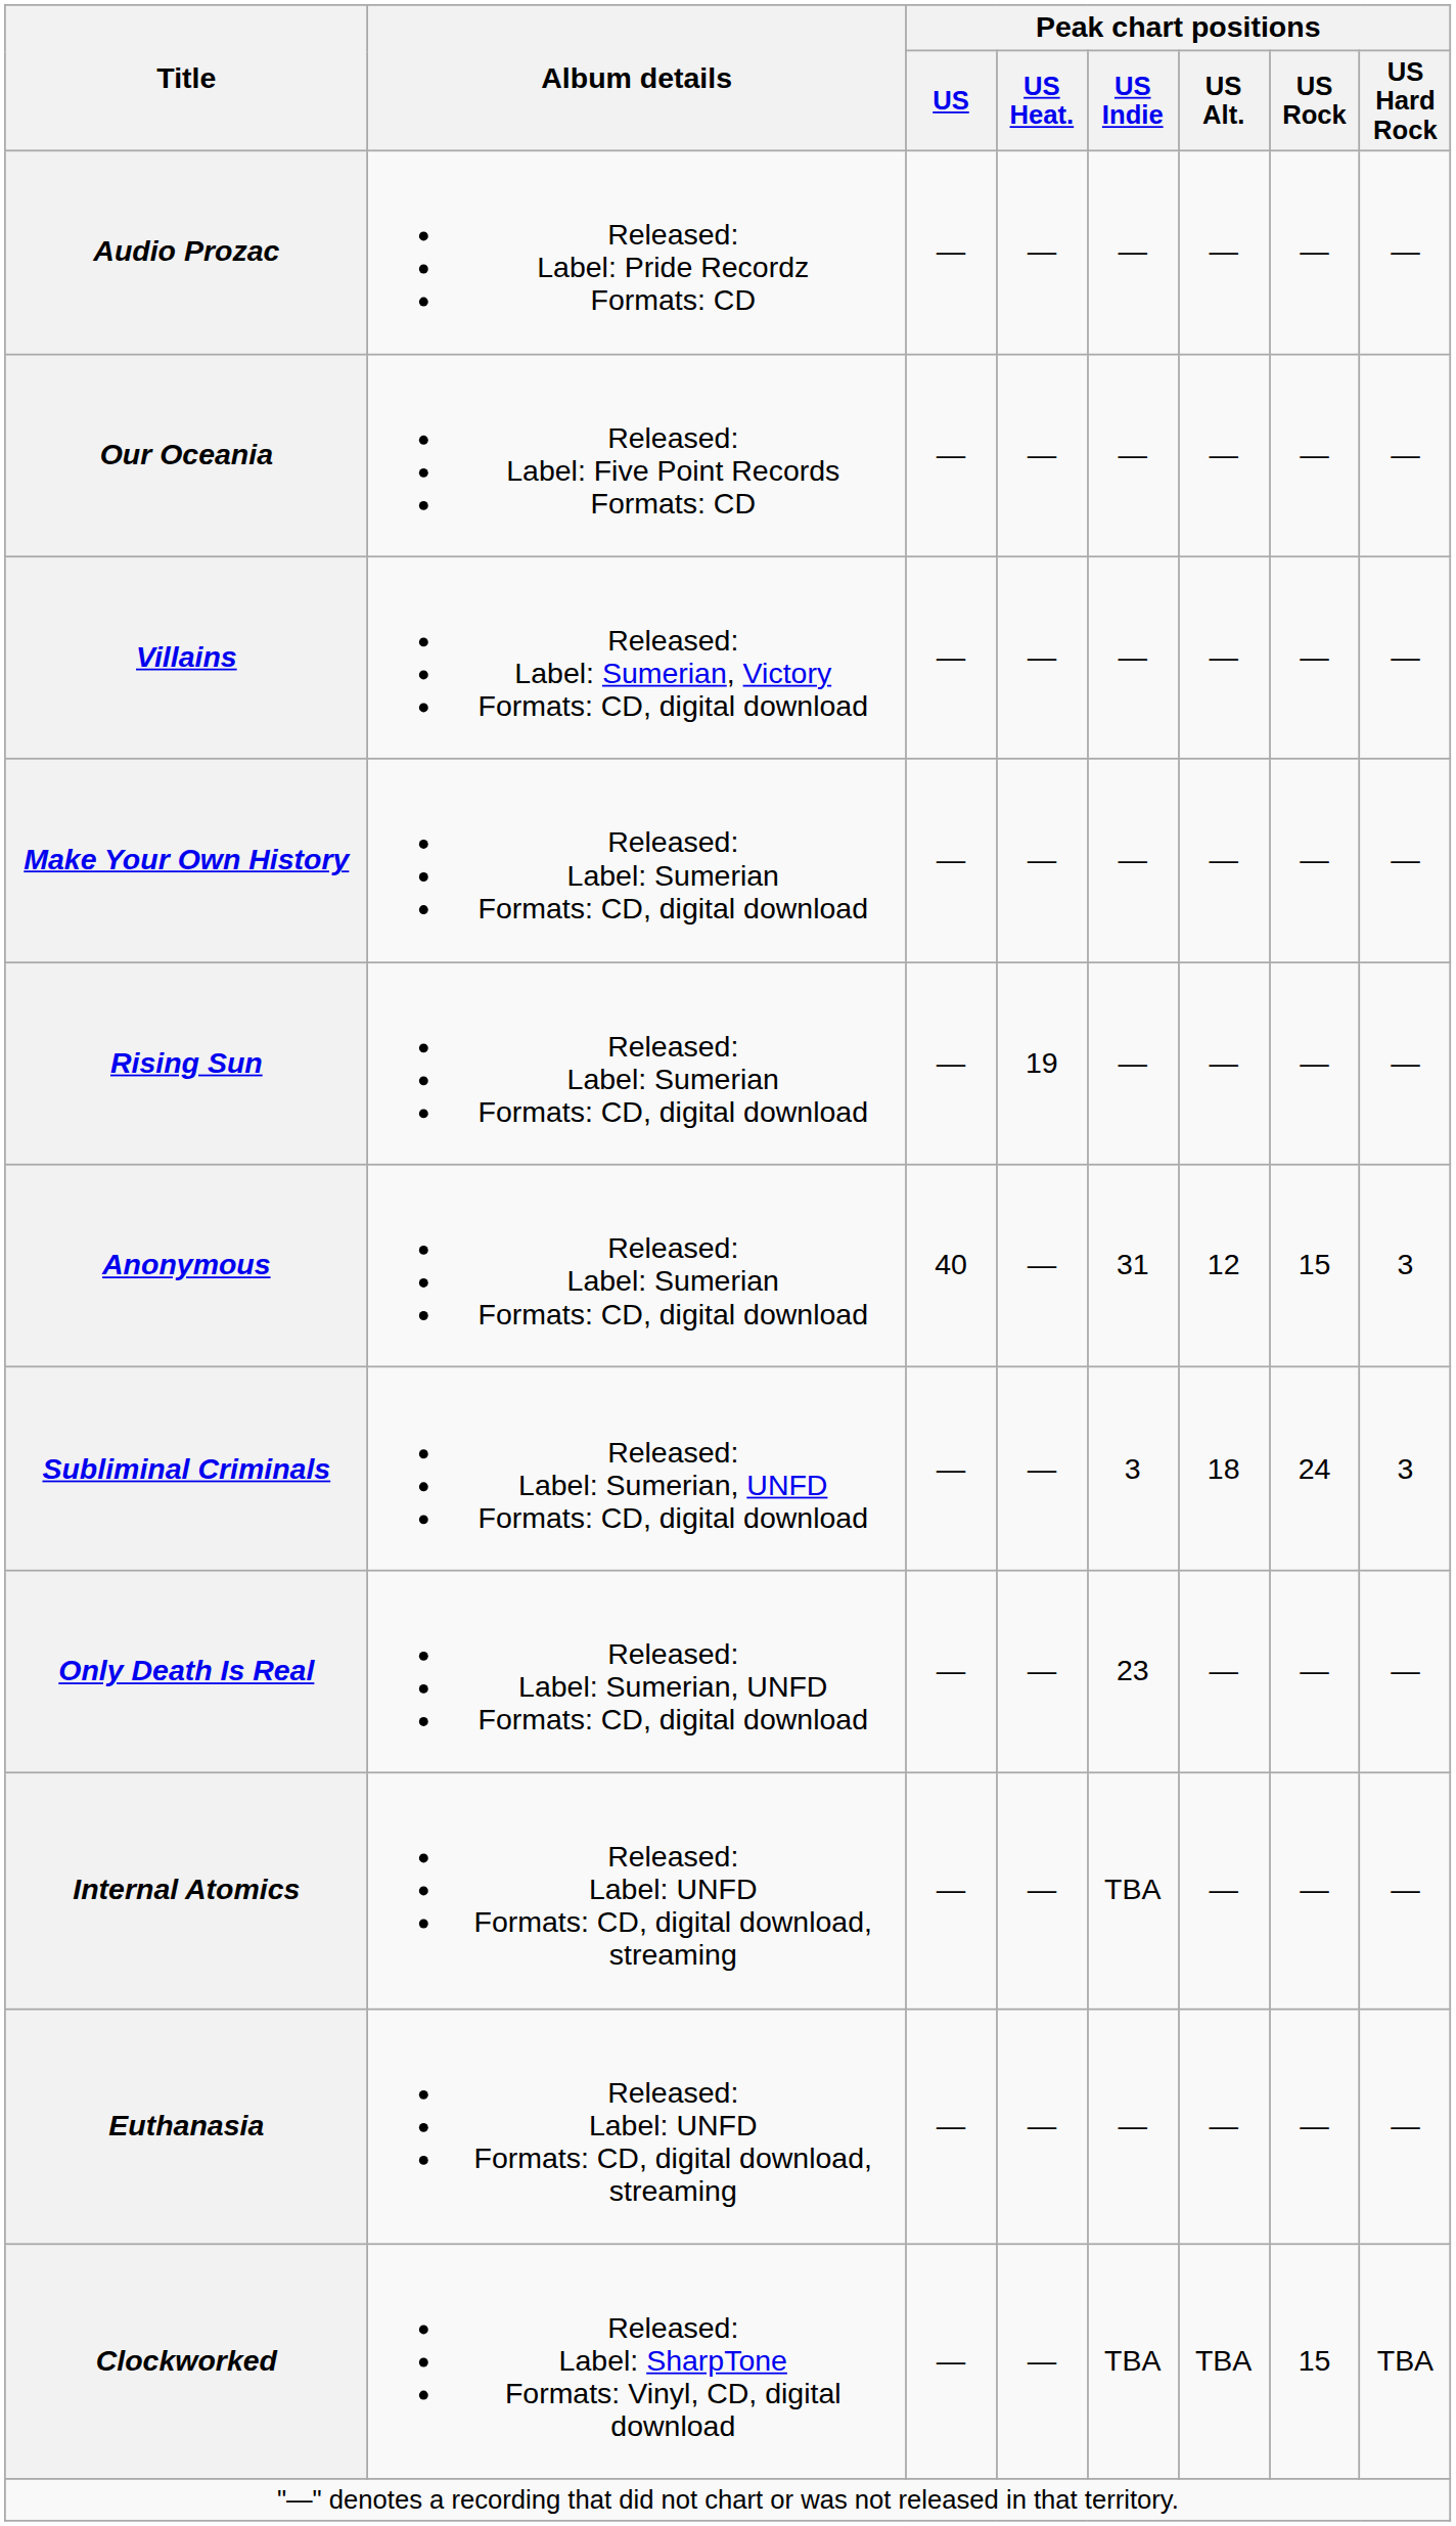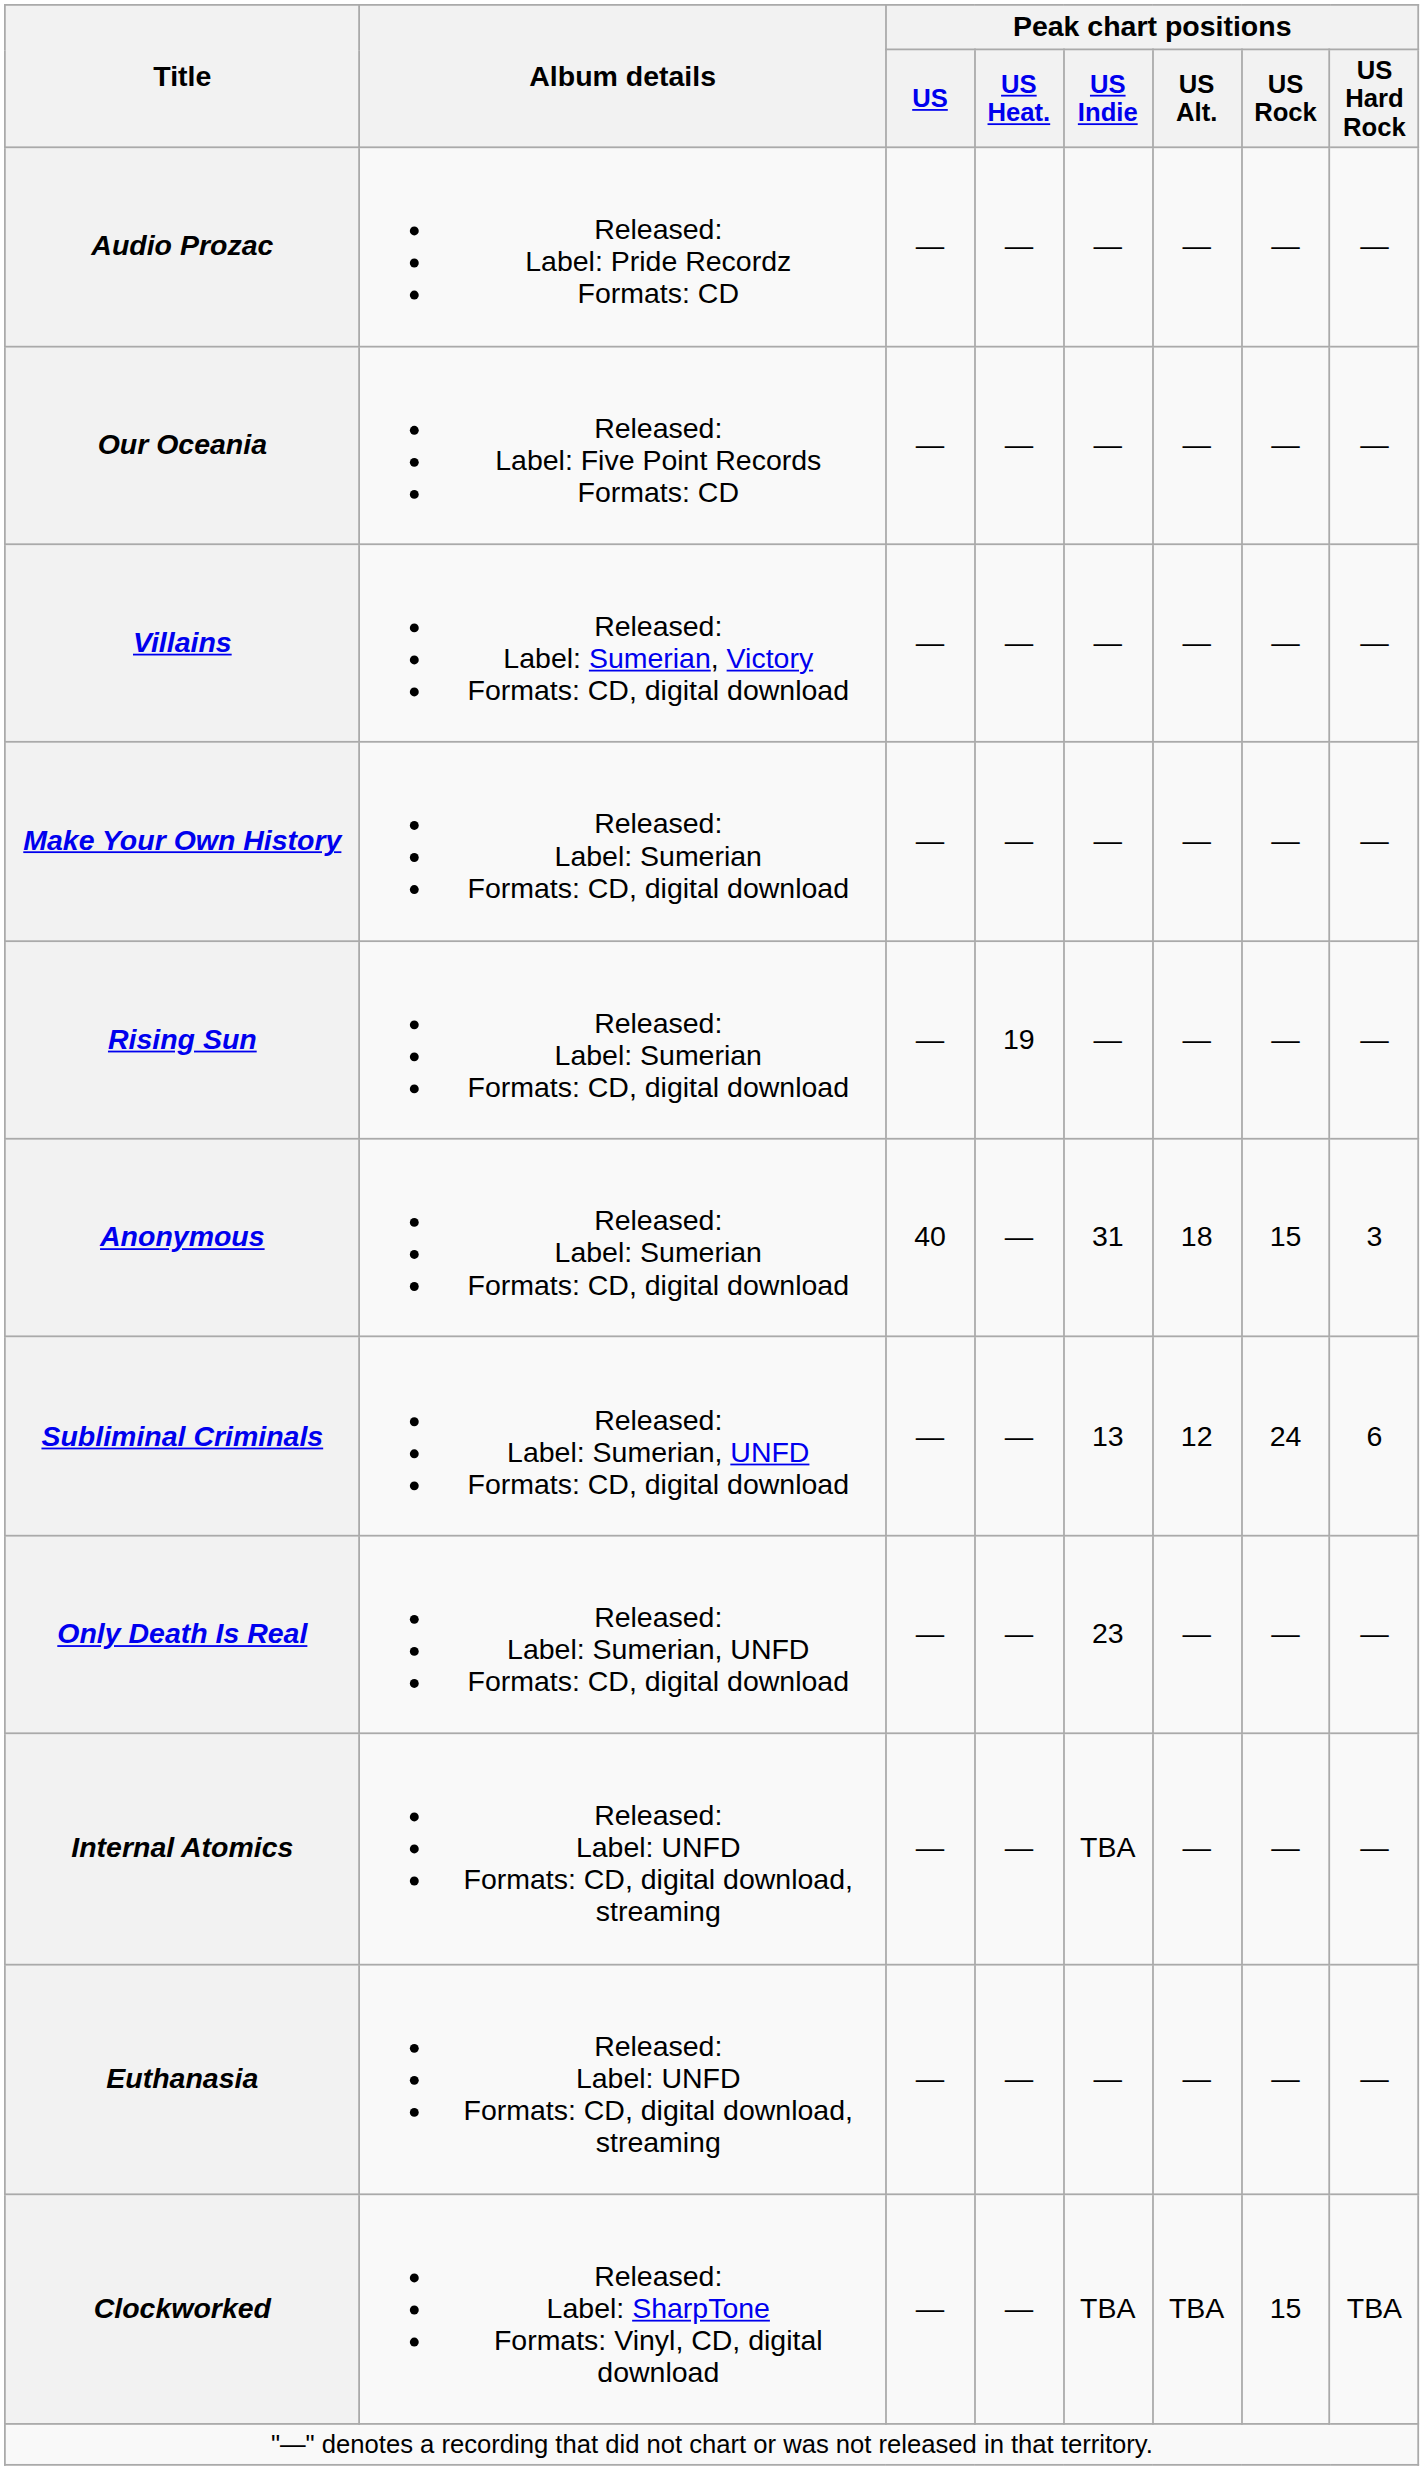 <table class="wikitable plainrowheaders" style="text-align:center;">
 <tr>
 <th scope="col" rowspan="2" style="width:12em;">Title</th>
 <th scope="col" rowspan="2" style="width:18em;">Album details</th>
 <th scope="col" colspan="10">Peak chart positions</th>
 </tr>
 <tr>
 <th scope="col" style="width:3em;font-size:90%;"><a href='#'>US</a><br></th>
 <th scope="col" style="width:3em;font-size:90%;"><a href='#'>US<br>Heat.</a><br></th>
 <th scope="col" style="width:3em;font-size:90%;"><a href='#'>US<br>Indie</a><br></th>
 <th scope="col" style="width:3em;font-size:90%;">US<br>Alt.<br></th>
 <th scope="col" style="width:3em;font-size:90%;">US<br>Rock<br></th>
 <th scope="col" style="width:3em;font-size:90%;">US<br>Hard Rock<br></th>
 </tr>
 <tr>
 <th scope="row"><em>Audio Prozac</em></th>
 <td><br><ul><li>Released: </li><li>Label: Pride Recordz</li><li>Formats: CD</li></ul></td>
 <td>—</td>
 <td>—</td>
 <td>—</td>
 <td>—</td>
 <td>—</td>
 <td>—</td>
 </tr>
 <tr>
 <th scope="row"><em>Our Oceania</em></th>
 <td><br><ul><li>Released: </li><li>Label: Five Point Records</li><li>Formats: CD</li></ul></td>
 <td>—</td>
 <td>—</td>
 <td>—</td>
 <td>—</td>
 <td>—</td>
 <td>—</td>
 </tr>
 <tr>
 <th scope="row"><em><a href='#'>Villains</a></em></th>
 <td><br><ul><li>Released: </li><li>Label: <a href='#'>Sumerian</a>, <a href='#'>Victory</a></li><li>Formats: CD, digital download</li></ul></td>
 <td>—</td>
 <td>—</td>
 <td>—</td>
 <td>—</td>
 <td>—</td>
 <td>—</td>
 </tr>
 <tr>
 <th scope="row"><em><a href='#'>Make Your Own History</a></em></th>
 <td><br><ul><li>Released: </li><li>Label: Sumerian</li><li>Formats: CD, digital download</li></ul></td>
 <td>—</td>
 <td>—</td>
 <td>—</td>
 <td>—</td>
 <td>—</td>
 <td>—</td>
 </tr>
 <tr>
 <th scope="row"><em><a href='#'>Rising Sun</a></em></th>
 <td><br><ul><li>Released: </li><li>Label: Sumerian</li><li>Formats: CD, digital download</li></ul></td>
 <td>—</td>
 <td>19</td>
 <td>—</td>
 <td>—</td>
 <td>—</td>
 <td>—</td>
 </tr>
 <tr>
 <th scope="row"><em><a href='#'>Anonymous</a></em></th>
 <td><br><ul><li>Released: </li><li>Label: Sumerian</li><li>Formats: CD, digital download</li></ul></td>
 <td>40</td>
 <td>—</td>
 <td>31</td>
-<td>12</td>
+<td>18</td>
 <td>15</td>
 <td>3</td>
 </tr>
 <tr>
 <th scope="row"><em><a href='#'>Subliminal Criminals</a></em></th>
 <td><br><ul><li>Released: </li><li>Label: Sumerian, <a href='#'>UNFD</a></li><li>Formats: CD, digital download</li></ul></td>
 <td>—</td>
 <td>—</td>
-<td>3</td>
-<td>18</td>
+<td>13</td>
+<td>12</td>
 <td>24</td>
-<td>3</td>
+<td>6</td>
 </tr>
 <tr>
 <th scope="row"><em><a href='#'>Only Death Is Real</a></em></th>
 <td><br><ul><li>Released: </li><li>Label: Sumerian, UNFD</li><li>Formats: CD, digital download</li></ul></td>
 <td>—</td>
 <td>—</td>
 <td>23</td>
 <td>—</td>
 <td>—</td>
 <td>—</td>
 </tr>
 <tr>
 <th scope="row"><em>Internal Atomics</em></th>
 <td><br><ul><li>Released: </li><li>Label: UNFD</li><li>Formats: CD, digital download, streaming</li></ul></td>
 <td>—</td>
 <td>—</td>
 <td>TBA</td>
 <td>—</td>
 <td>—</td>
 <td>—</td>
 </tr>
 <tr>
 <th scope="row"><em>Euthanasia</em></th>
 <td><br><ul><li>Released: </li><li>Label: UNFD</li><li>Formats: CD, digital download, streaming</li></ul></td>
 <td>—</td>
 <td>—</td>
 <td>—</td>
 <td>—</td>
 <td>—</td>
 <td>—</td>
 </tr>
 <tr>
 <th scope="row"><em>Clockworked</em></th>
 <td><br><ul><li>Released: </li><li>Label: <a href='#'>SharpTone</a></li><li>Formats: Vinyl, CD, digital download</li></ul></td>
 <td>—</td>
 <td>—</td>
 <td>TBA</td>
 <td>TBA</td>
 <td>15</td>
 <td>TBA</td>
 </tr>
 <tr>
 <td colspan="15" style="font-size:90%">"—" denotes a recording that did not chart or was not released in that territory.</td>
 </tr>
 </table>
